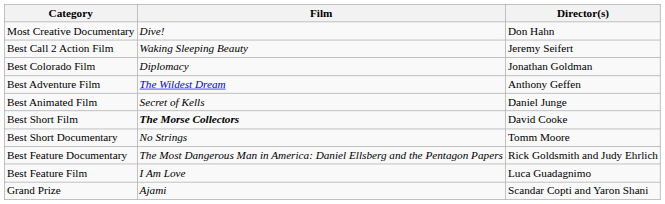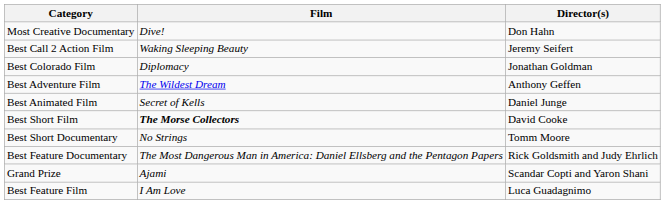 <table class="wikitable">
 <tr>
 <th>Category</th>
 <th>Film</th>
 <th>Director(s)</th>
 </tr>
 <tr>
 <td>Most Creative Documentary</td>
 <td><em>Dive!</em></td>
 <td>Don Hahn</td>
 </tr>
 <tr>
 <td>Best Call 2 Action Film</td>
 <td><em>Waking Sleeping Beauty</em></td>
 <td>Jeremy Seifert</td>
 </tr>
 <tr>
 <td>Best Colorado Film</td>
 <td><em>Diplomacy</em></td>
 <td>Jonathan Goldman</td>
 </tr>
 <tr>
 <td>Best Adventure Film</td>
 <td><em><a href='#'>The Wildest Dream</a></em></td>
 <td>Anthony Geffen</td>
 </tr>
 <tr>
 <td>Best Animated Film</td>
 <td><em>Secret of Kells</em></td>
 <td>Daniel Junge</td>
 </tr>
 <tr>
 <td>Best Short Film</td>
 <td><strong><em>The Morse Collectors</em></strong></td>
 <td>David Cooke</td>
 </tr>
 <tr>
 <td>Best Short Documentary</td>
 <td><em>No Strings</em></td>
 <td>Tomm Moore</td>
 </tr>
 <tr>
 <td>Best Feature Documentary</td>
 <td><em>The Most Dangerous Man in America: Daniel Ellsberg and the Pentagon Papers</em></td>
 <td>Rick Goldsmith and Judy Ehrlich</td>
 </tr>
 <tr>
+<td>Grand Prize</td>
+<td><em>Ajami</em></td>
+<td>Scandar Copti and Yaron Shani</td>
+</tr>
+<tr>
 <td>Best Feature Film</td>
 <td><em>I Am Love</em></td>
 <td>Luca Guadagnimo</td>
 </tr>
-<tr>
-<td>Grand Prize</td>
-<td><em>Ajami</em></td>
-<td>Scandar Copti and Yaron Shani</td>
-</tr>
 </table>
